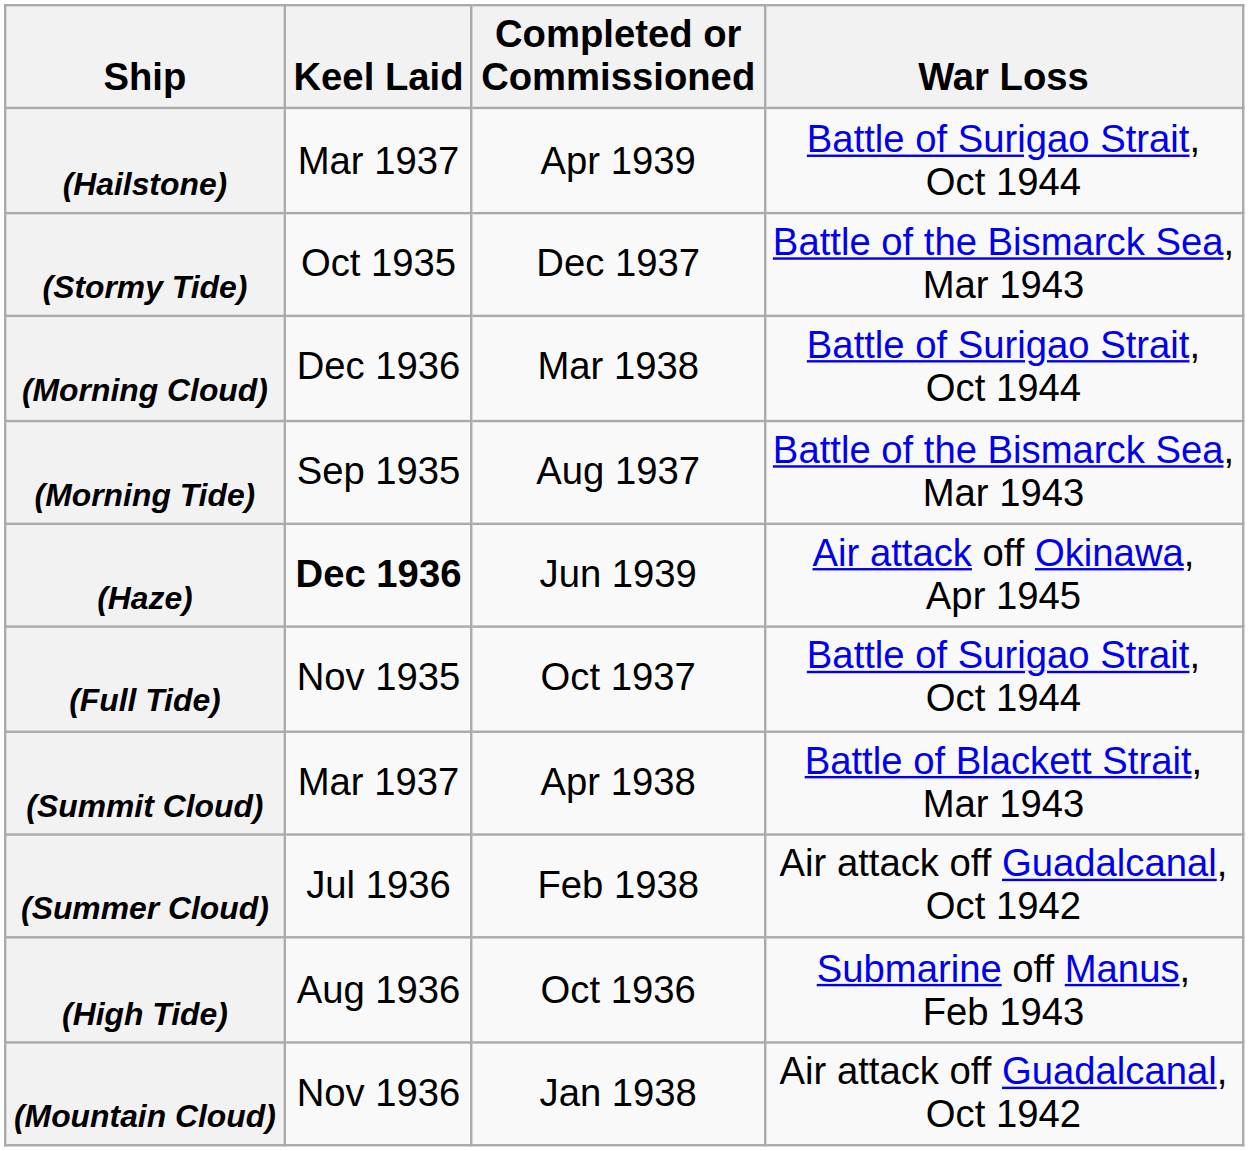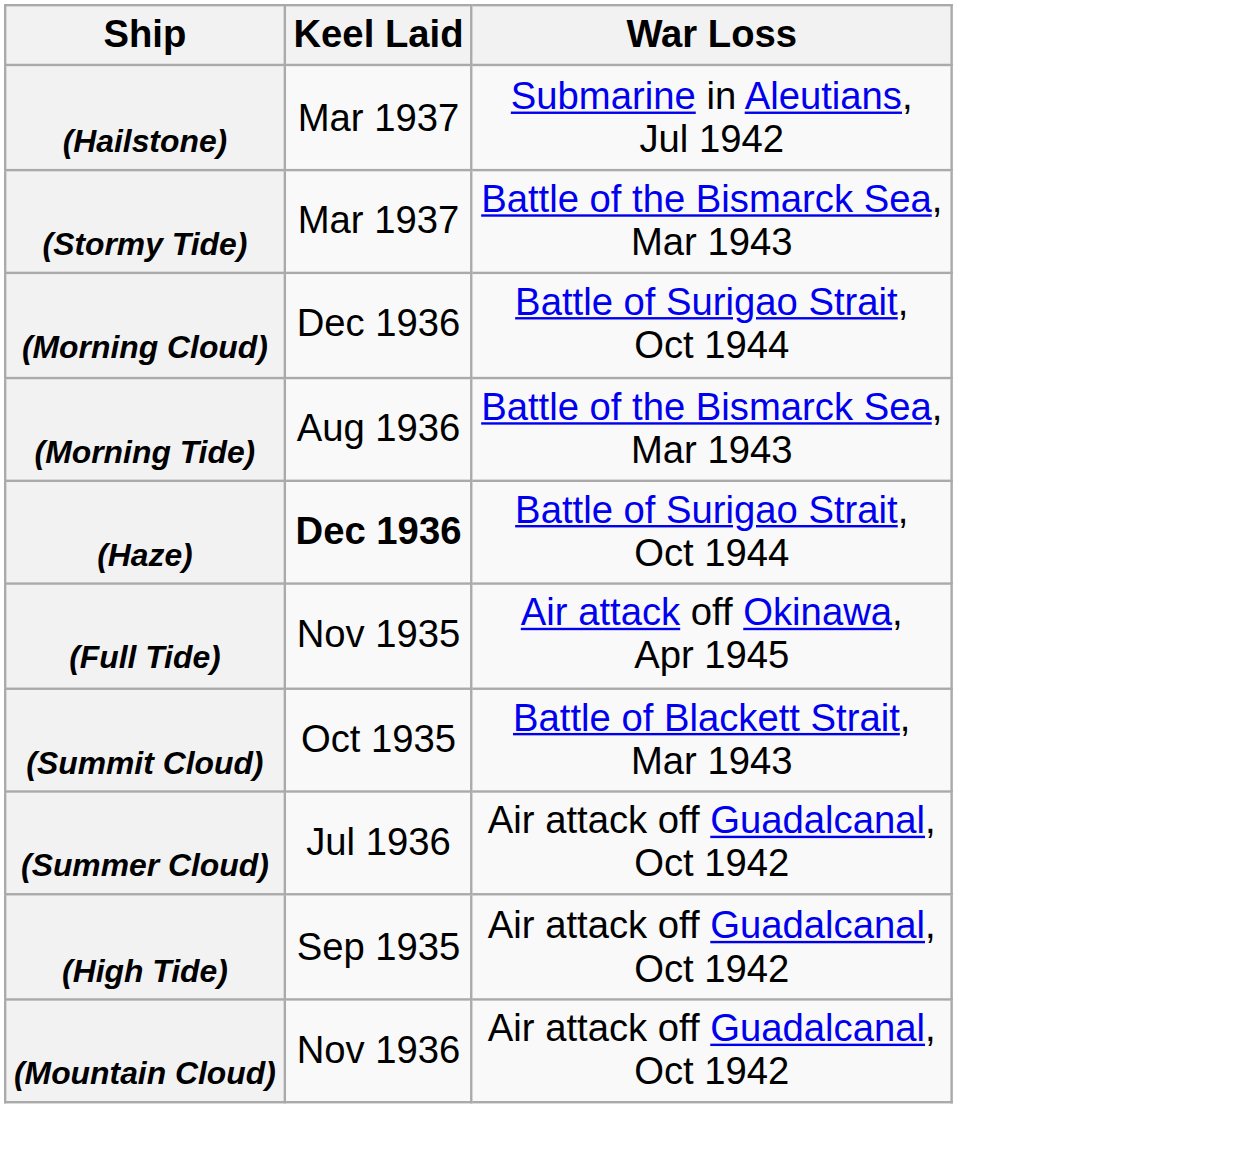 <table class="wikitable plainrowheaders" style="text-align: center">
 <tr valign="bottom">
 <th scope="col">Ship</th>
 <th scope="col">Keel Laid</th>
-<th scope="col">Completed or<br>Commissioned</th>
 <th scope="col">War Loss</th>
 </tr>
 <tr>
 <th><br><small><em>(Hailstone)</em></small></th>
 <td>Mar 1937</td>
-<td>Apr 1939</td>
-<td><a href='#'>Battle of Surigao Strait</a>,<br>Oct 1944</td>
+<td><a href='#'>Submarine</a> in <a href='#'>Aleutians</a>,<br>Jul 1942</td>
 </tr>
 <tr>
 <th><br><small><em>(Stormy Tide)</em></small></th>
-<td>Oct 1935</td>
-<td>Dec 1937</td>
+<td>Mar 1937</td>
 <td><a href='#'>Battle of the Bismarck Sea</a>,<br>Mar 1943</td>
 </tr>
 <tr>
 <th><br><small><em>(Morning Cloud)</em></small></th>
 <td>Dec 1936</td>
-<td>Mar 1938</td>
 <td><a href='#'>Battle of Surigao Strait</a>,<br>Oct 1944</td>
 </tr>
 <tr>
 <th><br><small><em>(Morning Tide)</em></small></th>
-<td>Sep 1935</td>
-<td>Aug 1937</td>
+<td>Aug 1936</td>
 <td><a href='#'>Battle of the Bismarck Sea</a>,<br>Mar 1943</td>
 </tr>
 <tr>
 <th><br><small><em>(Haze)</em></small></th>
 <td><strong>Dec 1936</strong></td>
-<td>Jun 1939</td>
-<td><a href='#'>Air attack</a> off <a href='#'>Okinawa</a>,<br>Apr 1945</td>
+<td><a href='#'>Battle of Surigao Strait</a>,<br>Oct 1944</td>
 </tr>
 <tr>
 <th><br><small><em>(Full Tide)</em></small></th>
 <td>Nov 1935</td>
-<td>Oct 1937</td>
-<td><a href='#'>Battle of Surigao Strait</a>,<br>Oct 1944</td>
+<td><a href='#'>Air attack</a> off <a href='#'>Okinawa</a>,<br>Apr 1945</td>
 </tr>
 <tr>
 <th><br><small><em>(Summit Cloud)</em></small></th>
-<td>Mar 1937</td>
-<td>Apr 1938</td>
+<td>Oct 1935</td>
 <td><a href='#'>Battle of Blackett Strait</a>,<br>Mar 1943</td>
 </tr>
 <tr>
 <th><br><small><em>(Summer Cloud)</em></small></th>
 <td>Jul 1936</td>
-<td>Feb 1938</td>
 <td>Air attack off <a href='#'>Guadalcanal</a>,<br>Oct 1942</td>
 </tr>
 <tr>
 <th><br><small><em>(High Tide)</em></small></th>
-<td>Aug 1936</td>
-<td>Oct 1936</td>
-<td><a href='#'>Submarine</a> off <a href='#'>Manus</a>,<br>Feb 1943</td>
+<td>Sep 1935</td>
+<td>Air attack off <a href='#'>Guadalcanal</a>,<br>Oct 1942</td>
 </tr>
 <tr>
 <th><br><small><em>(Mountain Cloud)</em></small></th>
 <td>Nov 1936</td>
-<td>Jan 1938</td>
 <td>Air attack off <a href='#'>Guadalcanal</a>,<br>Oct 1942</td>
 </tr>
 </table>
